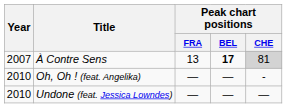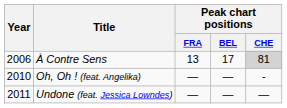 <table class="wikitable sortable" style="text-align:center; margin-right:auto; margin-right:auto">
 <tr>
 <th rowspan="2">Year</th>
 <th rowspan="2">Title</th>
 <th colspan="3" width="150">Peak chart positions</th>
 </tr>
 <tr>
 <th><small><a href='#'>FRA</a></small></th>
 <th><small><a href='#'>BEL</a></small></th>
 <th><small><a href='#'>CHE</a></small></th>
 </tr>
 <tr>
-<td>2007</td>
+<td>2006</td>
 <td align="left"><em>À Contre Sens</em></td>
 <td align="center">13</td>
-<td align="center"><strong>17</strong></td>
+<td align="center">17</td>
 <td align="center" style="background: lightgrey;">81</td>
 </tr>
 <tr>
 <td>2010</td>
 <td align="left"><em>Oh, Oh ! <small>(feat. Angelika)</small></em></td>
 <td align="center">—</td>
 <td align="center">—</td>
 <td align="center">-</td>
 </tr>
 <tr>
-<td>2010</td>
+<td>2011</td>
 <td align="left"><em>Undone <small>(feat. <a href='#'>Jessica Lowndes</a>)</small></em></td>
 <td align="center">—</td>
 <td align="center">—</td>
 <td align="center">—</td>
 </tr>
 </table>
